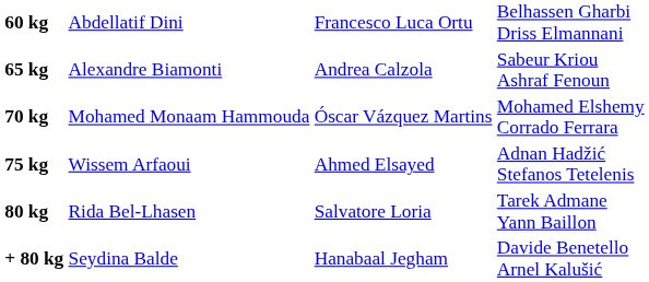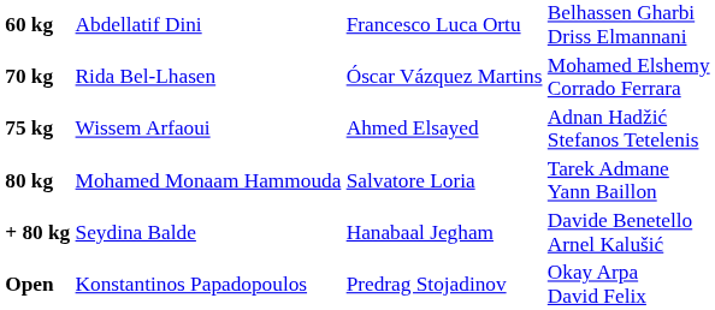 <table>
 <tr>
 <td><strong>60 kg</strong></td>
 <td> <a href='#'>Abdellatif Dini</a></td>
 <td> <a href='#'>Francesco Luca Ortu</a></td>
 <td> <a href='#'>Belhassen Gharbi</a> <br>  <a href='#'>Driss Elmannani</a></td>
 </tr>
 <tr>
-<td><strong>65 kg</strong></td>
-<td> <a href='#'>Alexandre Biamonti</a></td>
-<td> <a href='#'>Andrea Calzola</a></td>
-<td> <a href='#'>Sabeur Kriou</a> <br>  <a href='#'>Ashraf Fenoun</a></td>
-</tr>
-<tr>
 <td><strong>70 kg</strong></td>
-<td> <a href='#'>Mohamed Monaam Hammouda</a></td>
+<td> <a href='#'>Rida Bel-Lhasen</a></td>
 <td> <a href='#'>Óscar Vázquez Martins</a></td>
 <td> <a href='#'>Mohamed Elshemy</a> <br>  <a href='#'>Corrado Ferrara</a></td>
 </tr>
 <tr>
 <td><strong>75 kg</strong></td>
 <td> <a href='#'>Wissem Arfaoui</a></td>
 <td> <a href='#'>Ahmed Elsayed</a></td>
 <td> <a href='#'>Adnan Hadžić</a> <br>  <a href='#'>Stefanos Tetelenis</a></td>
 </tr>
 <tr>
 <td><strong>80 kg</strong></td>
-<td> <a href='#'>Rida Bel-Lhasen</a></td>
+<td> <a href='#'>Mohamed Monaam Hammouda</a></td>
 <td> <a href='#'>Salvatore Loria</a></td>
 <td> <a href='#'>Tarek Admane</a> <br>  <a href='#'>Yann Baillon</a></td>
 </tr>
 <tr>
 <td><strong>+ 80 kg</strong></td>
 <td> <a href='#'>Seydina Balde</a></td>
 <td> <a href='#'>Hanabaal Jegham</a></td>
 <td> <a href='#'>Davide Benetello</a> <br>  <a href='#'>Arnel Kalušić</a></td>
 </tr>
+<tr>
+<td><strong>Open</strong></td>
+<td> <a href='#'>Konstantinos Papadopoulos</a></td>
+<td> <a href='#'>Predrag Stojadinov</a></td>
+<td> <a href='#'>Okay Arpa</a> <br>  <a href='#'>David Felix</a></td>
+</tr>
 </table>
